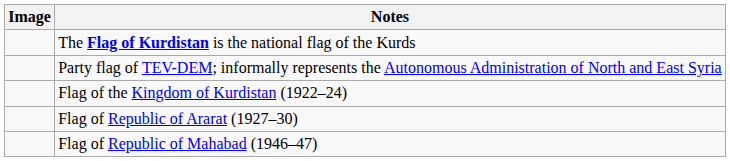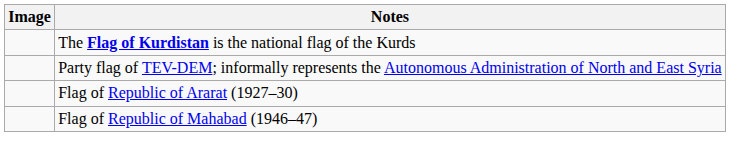 <table class="wikitable">
 <tr>
 <th>Image</th>
 <th>Notes</th>
 </tr>
 <tr>
 <td></td>
 <td>The <strong><a href='#'>Flag of Kurdistan</a></strong> is the national flag of the Kurds</td>
 </tr>
 <tr>
 <td></td>
 <td>Party flag of <a href='#'>TEV-DEM</a>; informally represents the <a href='#'>Autonomous Administration of North and East Syria</a></td>
 </tr>
 <tr>
 <td></td>
-<td>Flag of the <a href='#'>Kingdom of Kurdistan</a> (1922–24)</td>
-</tr>
-<tr>
-<td></td>
 <td>Flag of <a href='#'>Republic of Ararat</a> (1927–30)</td>
 </tr>
 <tr>
 <td></td>
 <td>Flag of <a href='#'>Republic of Mahabad</a> (1946–47)</td>
 </tr>
 </table>
